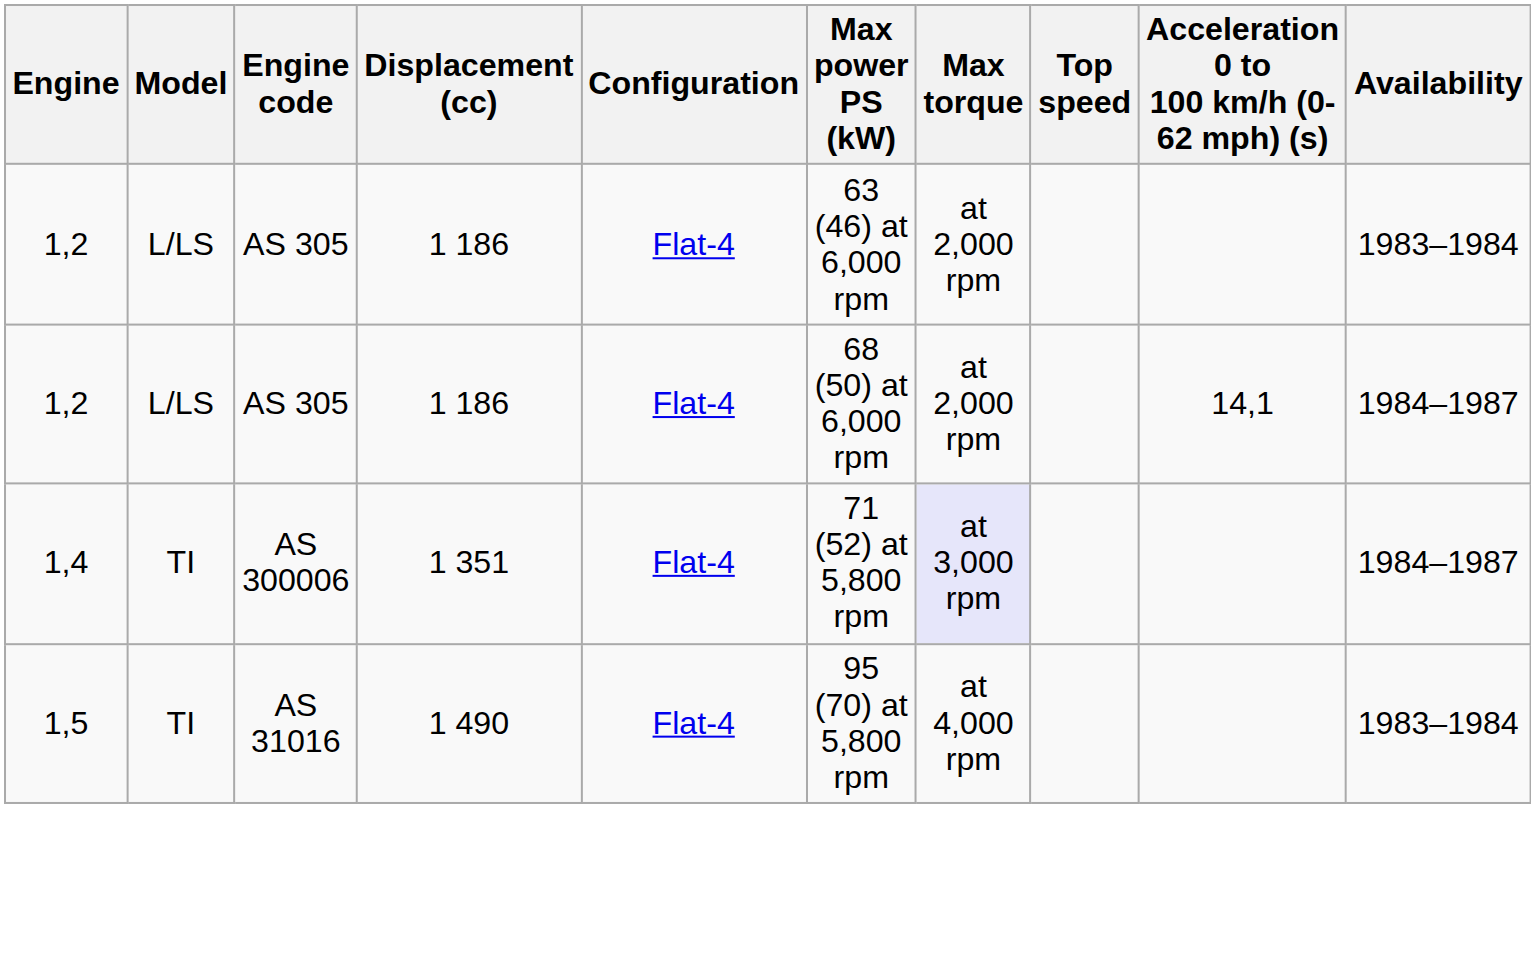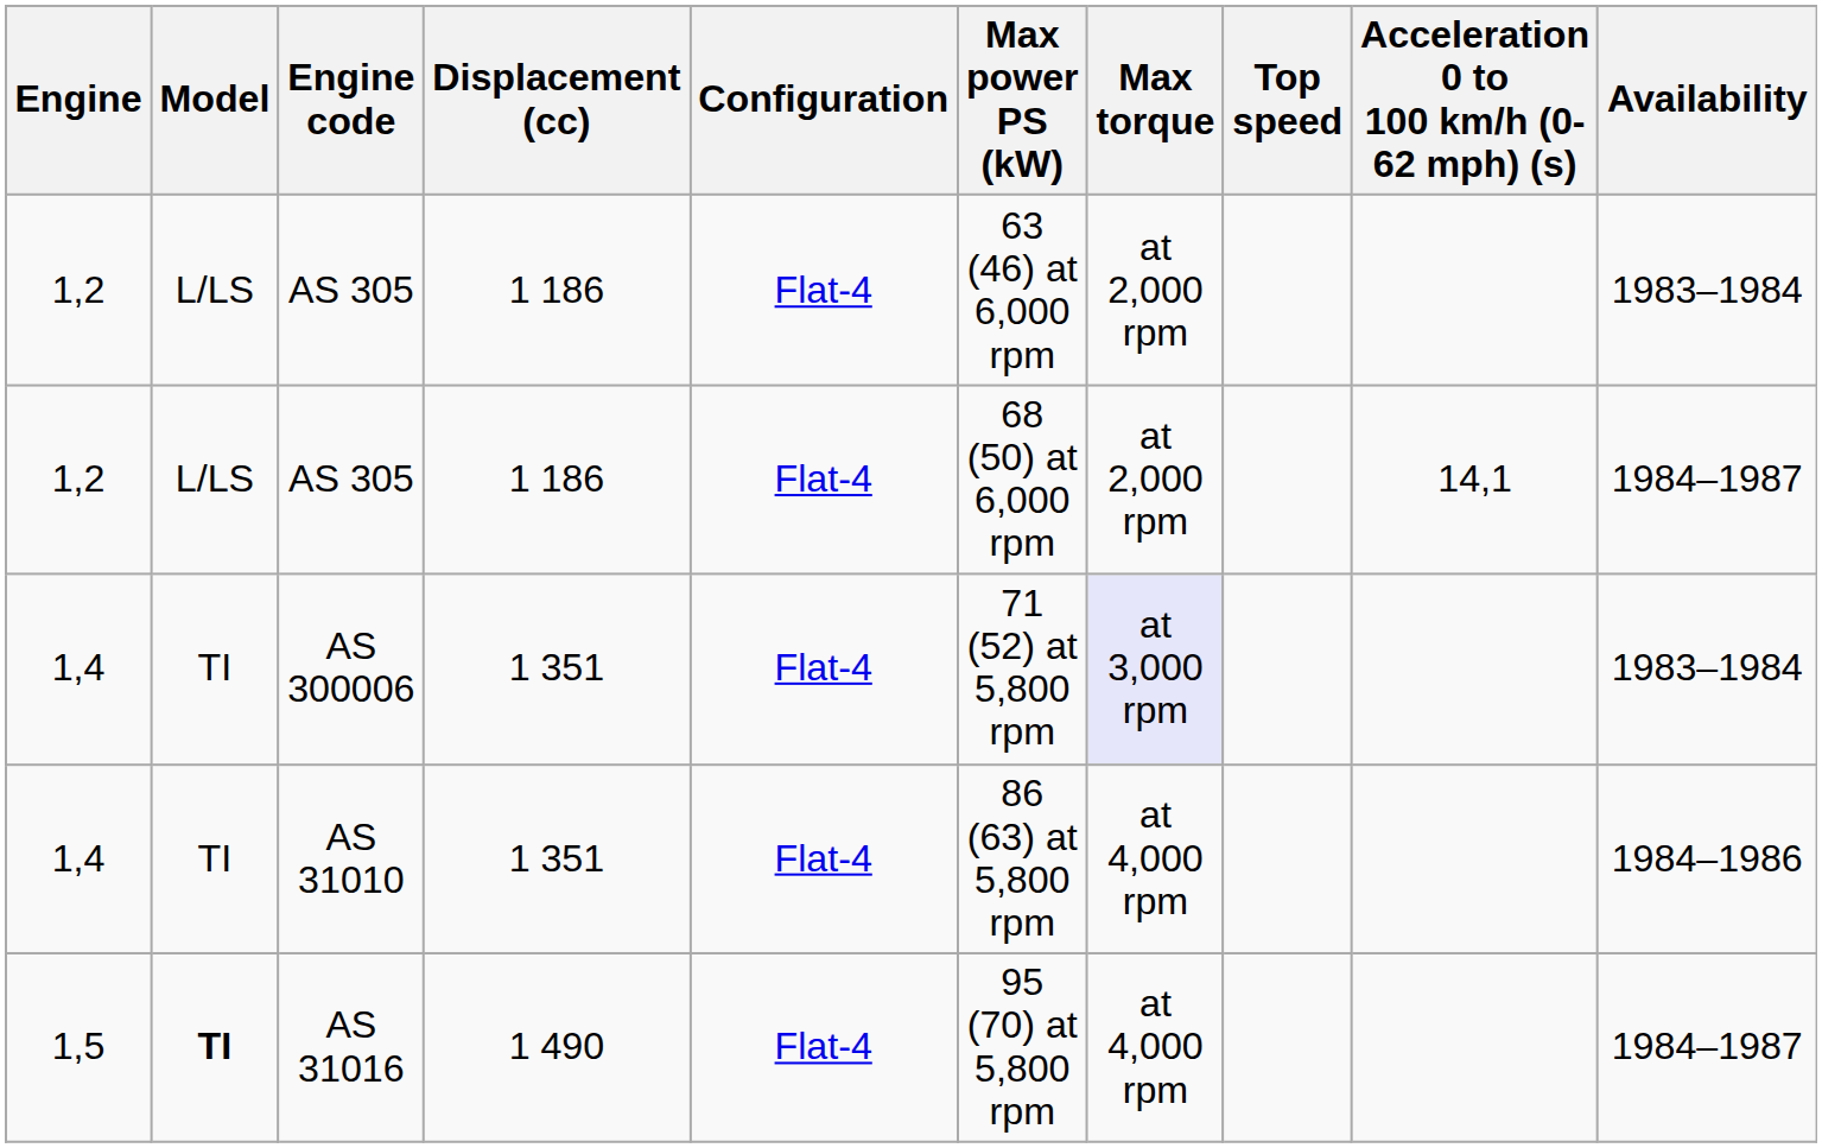 <table class="wikitable" style="text-align: center;">
 <tr>
 <th>Engine</th>
 <th>Model</th>
 <th>Engine code</th>
 <th>Displacement (cc)</th>
 <th>Configuration</th>
 <th>Max power PS (kW)</th>
 <th>Max torque</th>
 <th>Top speed</th>
 <th>Acceleration 0 to 100 km/h (0-62 mph) (s)</th>
 <th>Availability</th>
 </tr>
 <tr>
 <td>1,2</td>
 <td>L/LS</td>
 <td>AS 305</td>
 <td>1 186</td>
 <td><a href='#'>Flat-4</a></td>
 <td>63 (46) at 6,000 rpm</td>
 <td> at 2,000 rpm</td>
 <td></td>
 <td></td>
 <td>1983–1984</td>
 </tr>
 <tr>
 <td>1,2</td>
 <td>L/LS</td>
 <td>AS 305</td>
 <td>1 186</td>
 <td><a href='#'>Flat-4</a></td>
 <td>68 (50) at 6,000 rpm</td>
 <td> at 2,000 rpm</td>
 <td></td>
 <td>14,1</td>
 <td>1984–1987</td>
 </tr>
 <tr>
 <td>1,4</td>
 <td>TI</td>
 <td>AS 300006</td>
 <td>1 351</td>
 <td><a href='#'>Flat-4</a></td>
 <td>71 (52) at 5,800 rpm</td>
 <td style="background: lavender;"> at 3,000 rpm</td>
 <td></td>
 <td></td>
-<td>1984–1987</td>
+<td>1983–1984</td>
+</tr>
+<tr>
+<td>1,4</td>
+<td>TI</td>
+<td>AS 31010</td>
+<td>1 351</td>
+<td><a href='#'>Flat-4</a></td>
+<td>86 (63) at 5,800 rpm</td>
+<td> at 4,000 rpm</td>
+<td></td>
+<td></td>
+<td>1984–1986</td>
 </tr>
 <tr>
 <td>1,5</td>
-<td>TI</td>
+<td><strong>TI</strong></td>
 <td>AS 31016</td>
 <td>1 490</td>
 <td><a href='#'>Flat-4</a></td>
 <td>95 (70) at 5,800 rpm</td>
 <td> at 4,000 rpm</td>
 <td></td>
 <td></td>
-<td>1983–1984</td>
+<td>1984–1987</td>
 </tr>
 </table>
